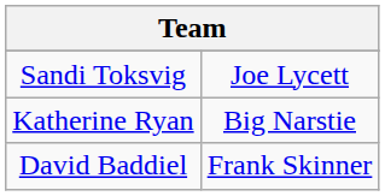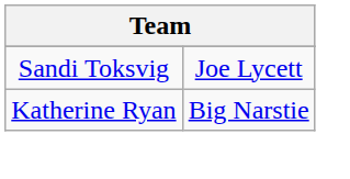 <table class="wikitable" style="text-align:center">
 <tr>
 <th colspan=2 scope="col">Team</th>
 </tr>
 <tr>
 </tr>
 <tr>
 <td><a href='#'>Sandi Toksvig</a></td>
 <td><a href='#'>Joe Lycett</a></td>
 </tr>
 <tr>
 <td><a href='#'>Katherine Ryan</a></td>
 <td><a href='#'>Big Narstie</a></td>
 </tr>
-<tr>
-<td><a href='#'>David Baddiel</a></td>
-<td><a href='#'>Frank Skinner</a></td>
-</tr>
 </table>
